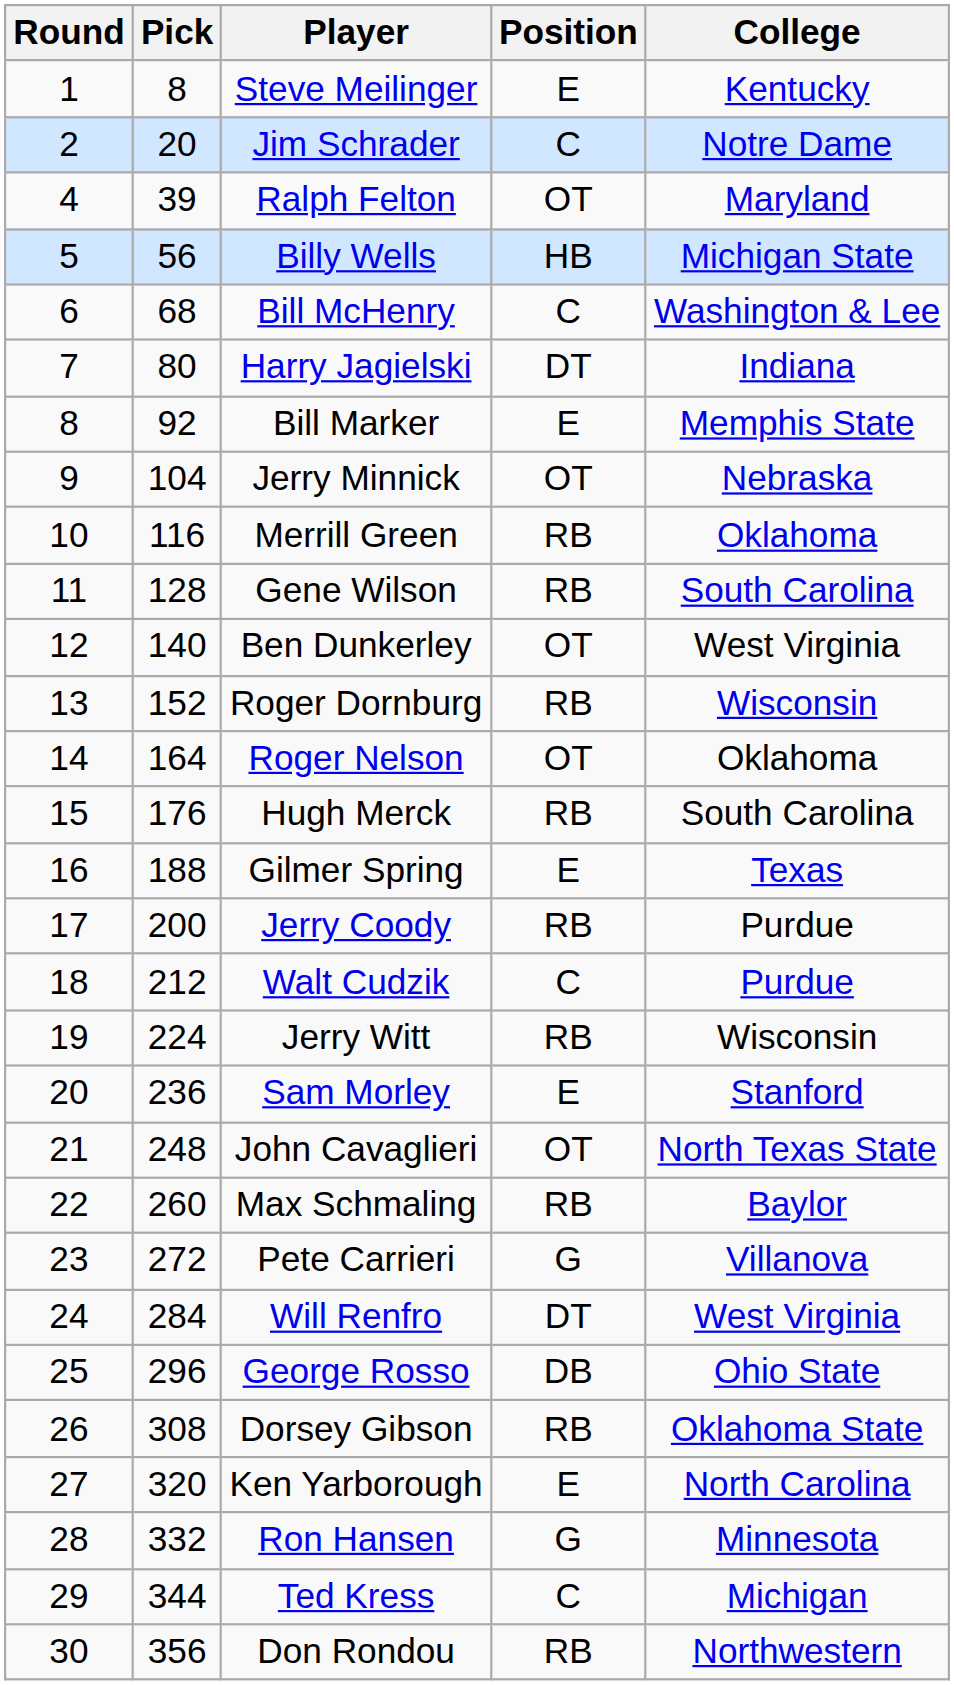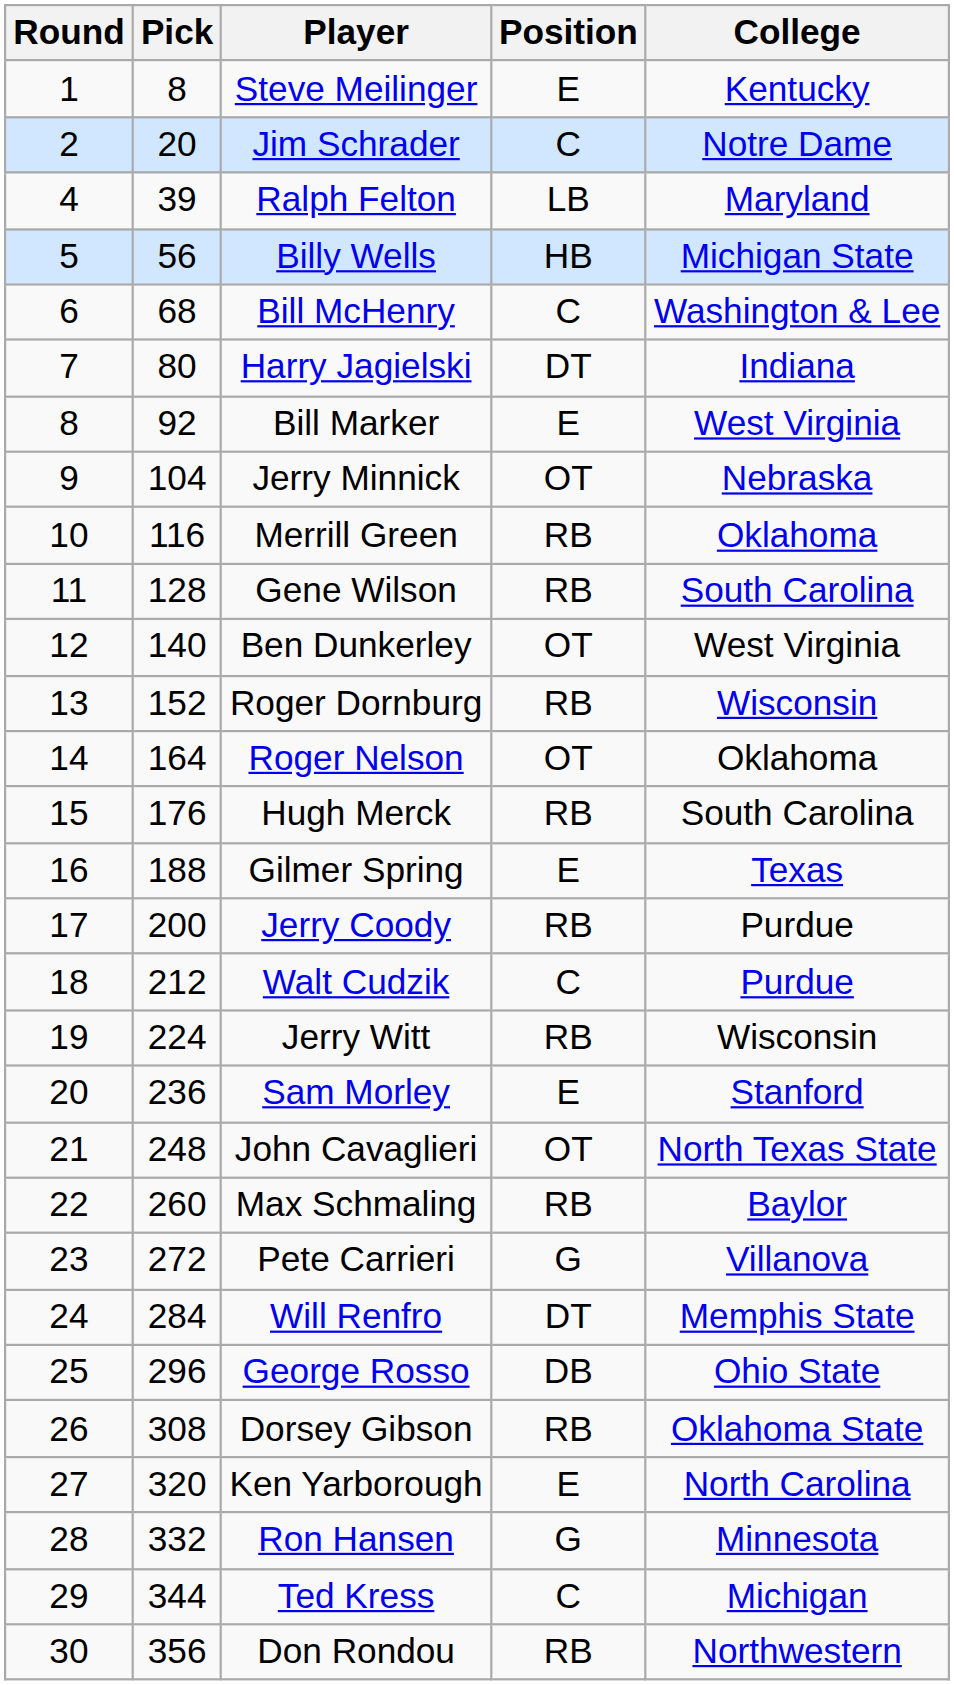 <table class="wikitable sortable sortable"  style="text-align:center;">
 <tr>
 <th>Round</th>
 <th>Pick</th>
 <th>Player</th>
 <th>Position</th>
 <th>College</th>
 </tr>
 <tr>
 <td>1</td>
 <td>8</td>
 <td><a href='#'>Steve Meilinger</a></td>
 <td>E</td>
 <td><a href='#'>Kentucky</a></td>
 </tr>
 <tr style="background:#d0e7ff;">
 <td>2</td>
 <td>20</td>
 <td><a href='#'>Jim Schrader</a></td>
 <td>C</td>
 <td><a href='#'>Notre Dame</a></td>
 </tr>
 <tr>
 <td>4</td>
 <td>39</td>
 <td><a href='#'>Ralph Felton</a></td>
-<td>OT</td>
+<td>LB</td>
 <td><a href='#'>Maryland</a></td>
 </tr>
 <tr style="background:#d0e7ff;">
 <td>5</td>
 <td>56</td>
 <td><a href='#'>Billy Wells</a></td>
 <td>HB</td>
 <td><a href='#'>Michigan State</a></td>
 </tr>
 <tr>
 <td>6</td>
 <td>68</td>
 <td><a href='#'>Bill McHenry</a></td>
 <td>C</td>
 <td><a href='#'>Washington & Lee</a></td>
 </tr>
 <tr>
 <td>7</td>
 <td>80</td>
 <td><a href='#'>Harry Jagielski</a></td>
 <td>DT</td>
 <td><a href='#'>Indiana</a></td>
 </tr>
 <tr>
 <td>8</td>
 <td>92</td>
 <td>Bill Marker</td>
 <td>E</td>
-<td><a href='#'>Memphis State</a></td>
+<td><a href='#'>West Virginia</a></td>
 </tr>
 <tr>
 <td>9</td>
 <td>104</td>
 <td>Jerry Minnick</td>
 <td>OT</td>
 <td><a href='#'>Nebraska</a></td>
 </tr>
 <tr>
 <td>10</td>
 <td>116</td>
 <td>Merrill Green</td>
 <td>RB</td>
 <td><a href='#'>Oklahoma</a></td>
 </tr>
 <tr>
 <td>11</td>
 <td>128</td>
 <td>Gene Wilson</td>
 <td>RB</td>
 <td><a href='#'>South Carolina</a></td>
 </tr>
 <tr>
 <td>12</td>
 <td>140</td>
 <td>Ben Dunkerley</td>
 <td>OT</td>
 <td>West Virginia</td>
 </tr>
 <tr>
 <td>13</td>
 <td>152</td>
 <td>Roger Dornburg</td>
 <td>RB</td>
 <td><a href='#'>Wisconsin</a></td>
 </tr>
 <tr>
 <td>14</td>
 <td>164</td>
 <td><a href='#'>Roger Nelson</a></td>
 <td>OT</td>
 <td>Oklahoma</td>
 </tr>
 <tr>
 <td>15</td>
 <td>176</td>
 <td>Hugh Merck</td>
 <td>RB</td>
 <td>South Carolina</td>
 </tr>
 <tr>
 <td>16</td>
 <td>188</td>
 <td>Gilmer Spring</td>
 <td>E</td>
 <td><a href='#'>Texas</a></td>
 </tr>
 <tr>
 <td>17</td>
 <td>200</td>
 <td><a href='#'>Jerry Coody</a></td>
 <td>RB</td>
 <td>Purdue</td>
 </tr>
 <tr>
 <td>18</td>
 <td>212</td>
 <td><a href='#'>Walt Cudzik</a></td>
 <td>C</td>
 <td><a href='#'>Purdue</a></td>
 </tr>
 <tr>
 <td>19</td>
 <td>224</td>
 <td>Jerry Witt</td>
 <td>RB</td>
 <td>Wisconsin</td>
 </tr>
 <tr>
 <td>20</td>
 <td>236</td>
 <td><a href='#'>Sam Morley</a></td>
 <td>E</td>
 <td><a href='#'>Stanford</a></td>
 </tr>
 <tr>
 <td>21</td>
 <td>248</td>
 <td>John Cavaglieri</td>
 <td>OT</td>
 <td><a href='#'>North Texas State</a></td>
 </tr>
 <tr>
 <td>22</td>
 <td>260</td>
 <td>Max Schmaling</td>
 <td>RB</td>
 <td><a href='#'>Baylor</a></td>
 </tr>
 <tr>
 <td>23</td>
 <td>272</td>
 <td>Pete Carrieri</td>
 <td>G</td>
 <td><a href='#'>Villanova</a></td>
 </tr>
 <tr>
 <td>24</td>
 <td>284</td>
 <td><a href='#'>Will Renfro</a></td>
 <td>DT</td>
-<td><a href='#'>West Virginia</a></td>
+<td><a href='#'>Memphis State</a></td>
 </tr>
 <tr>
 <td>25</td>
 <td>296</td>
 <td><a href='#'>George Rosso</a></td>
 <td>DB</td>
 <td><a href='#'>Ohio State</a></td>
 </tr>
 <tr>
 <td>26</td>
 <td>308</td>
 <td>Dorsey Gibson</td>
 <td>RB</td>
 <td><a href='#'>Oklahoma State</a></td>
 </tr>
 <tr>
 <td>27</td>
 <td>320</td>
 <td>Ken Yarborough</td>
 <td>E</td>
 <td><a href='#'>North Carolina</a></td>
 </tr>
 <tr>
 <td>28</td>
 <td>332</td>
 <td><a href='#'>Ron Hansen</a></td>
 <td>G</td>
 <td><a href='#'>Minnesota</a></td>
 </tr>
 <tr>
 <td>29</td>
 <td>344</td>
 <td><a href='#'>Ted Kress</a></td>
 <td>C</td>
 <td><a href='#'>Michigan</a></td>
 </tr>
 <tr>
 <td>30</td>
 <td>356</td>
 <td>Don Rondou</td>
 <td>RB</td>
 <td><a href='#'>Northwestern</a></td>
 </tr>
 </table>
